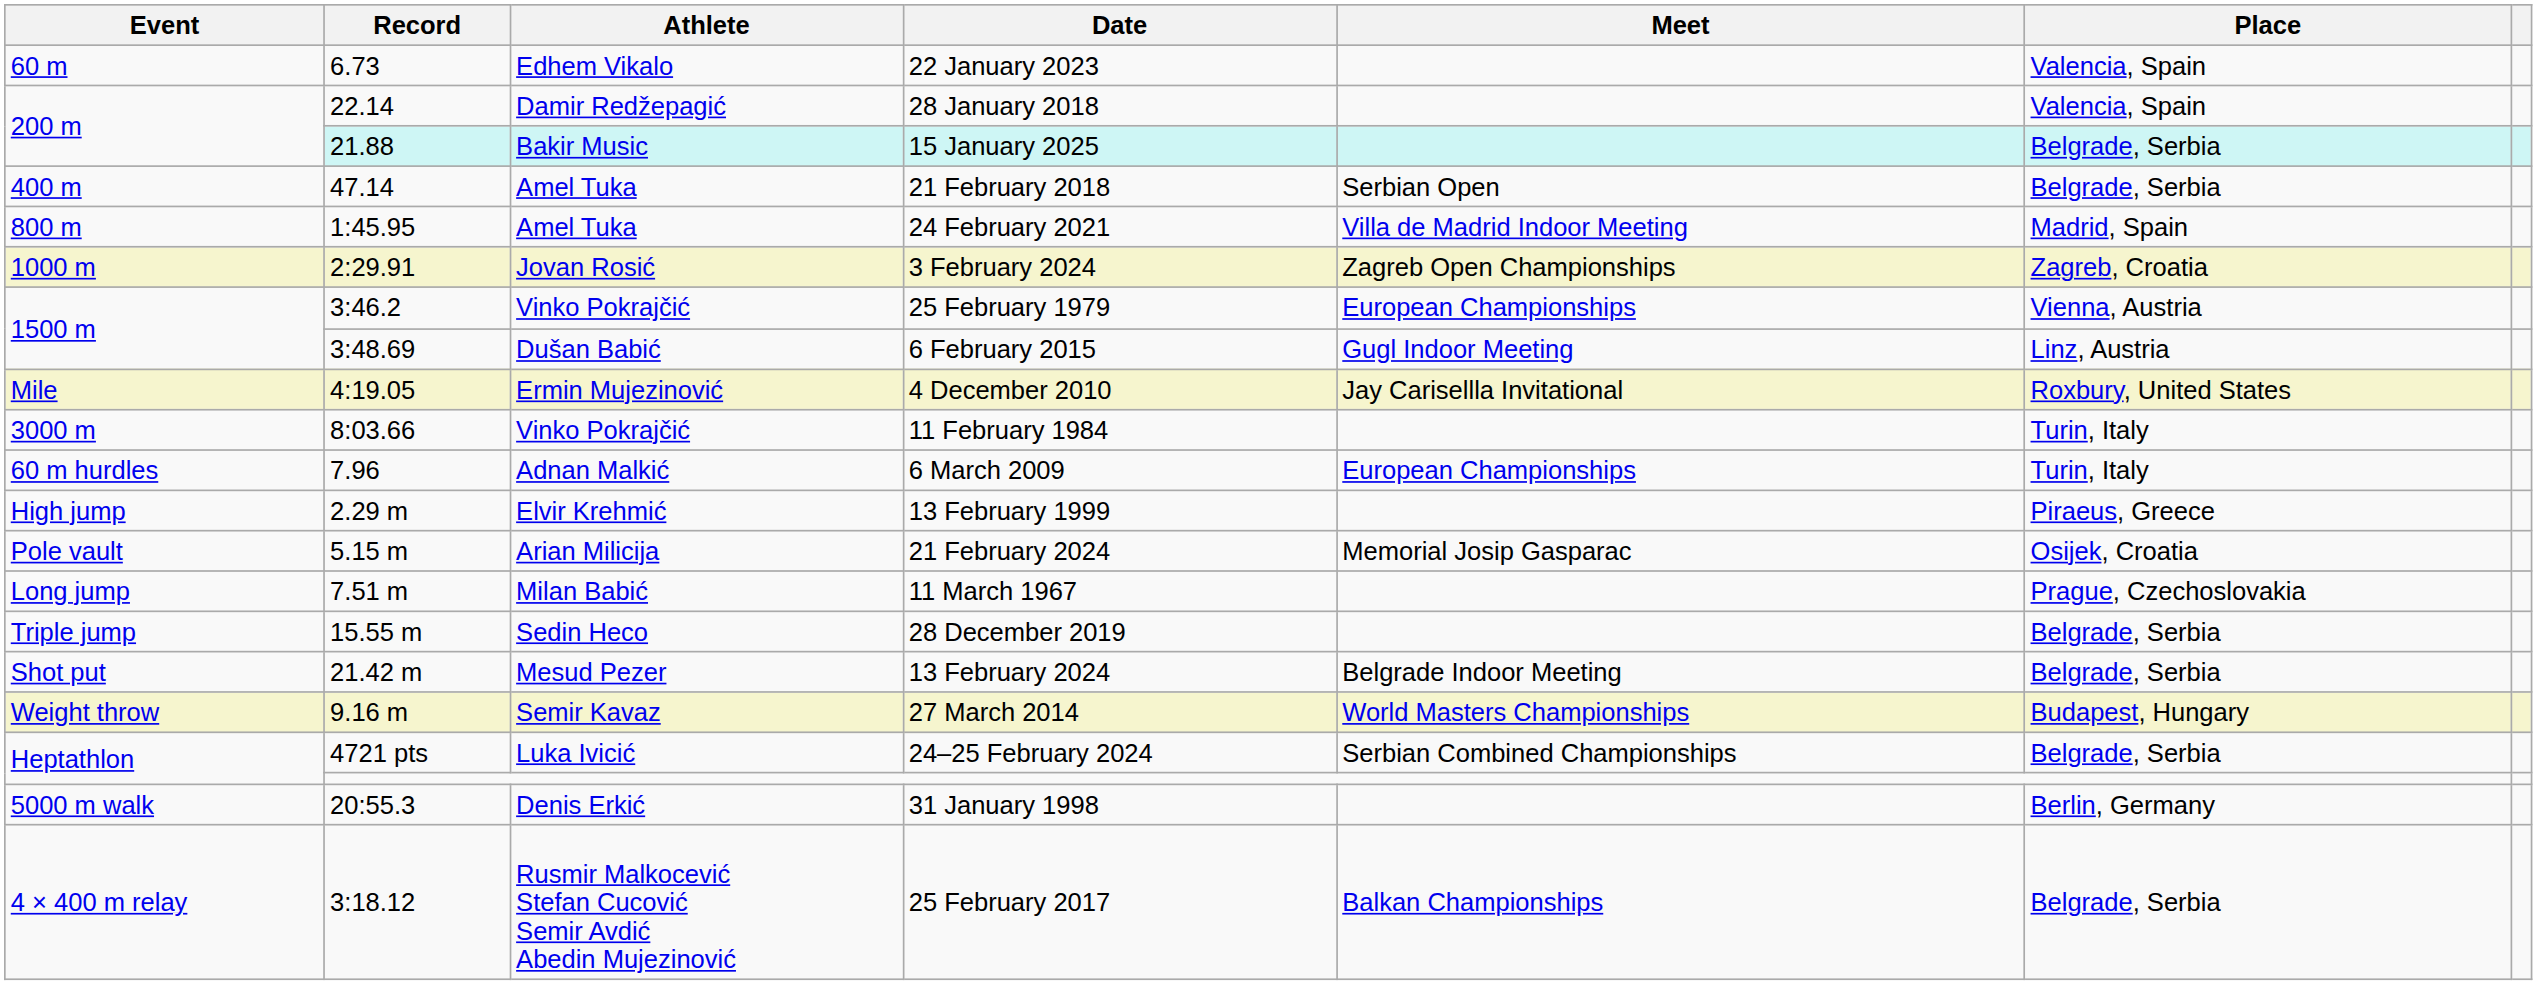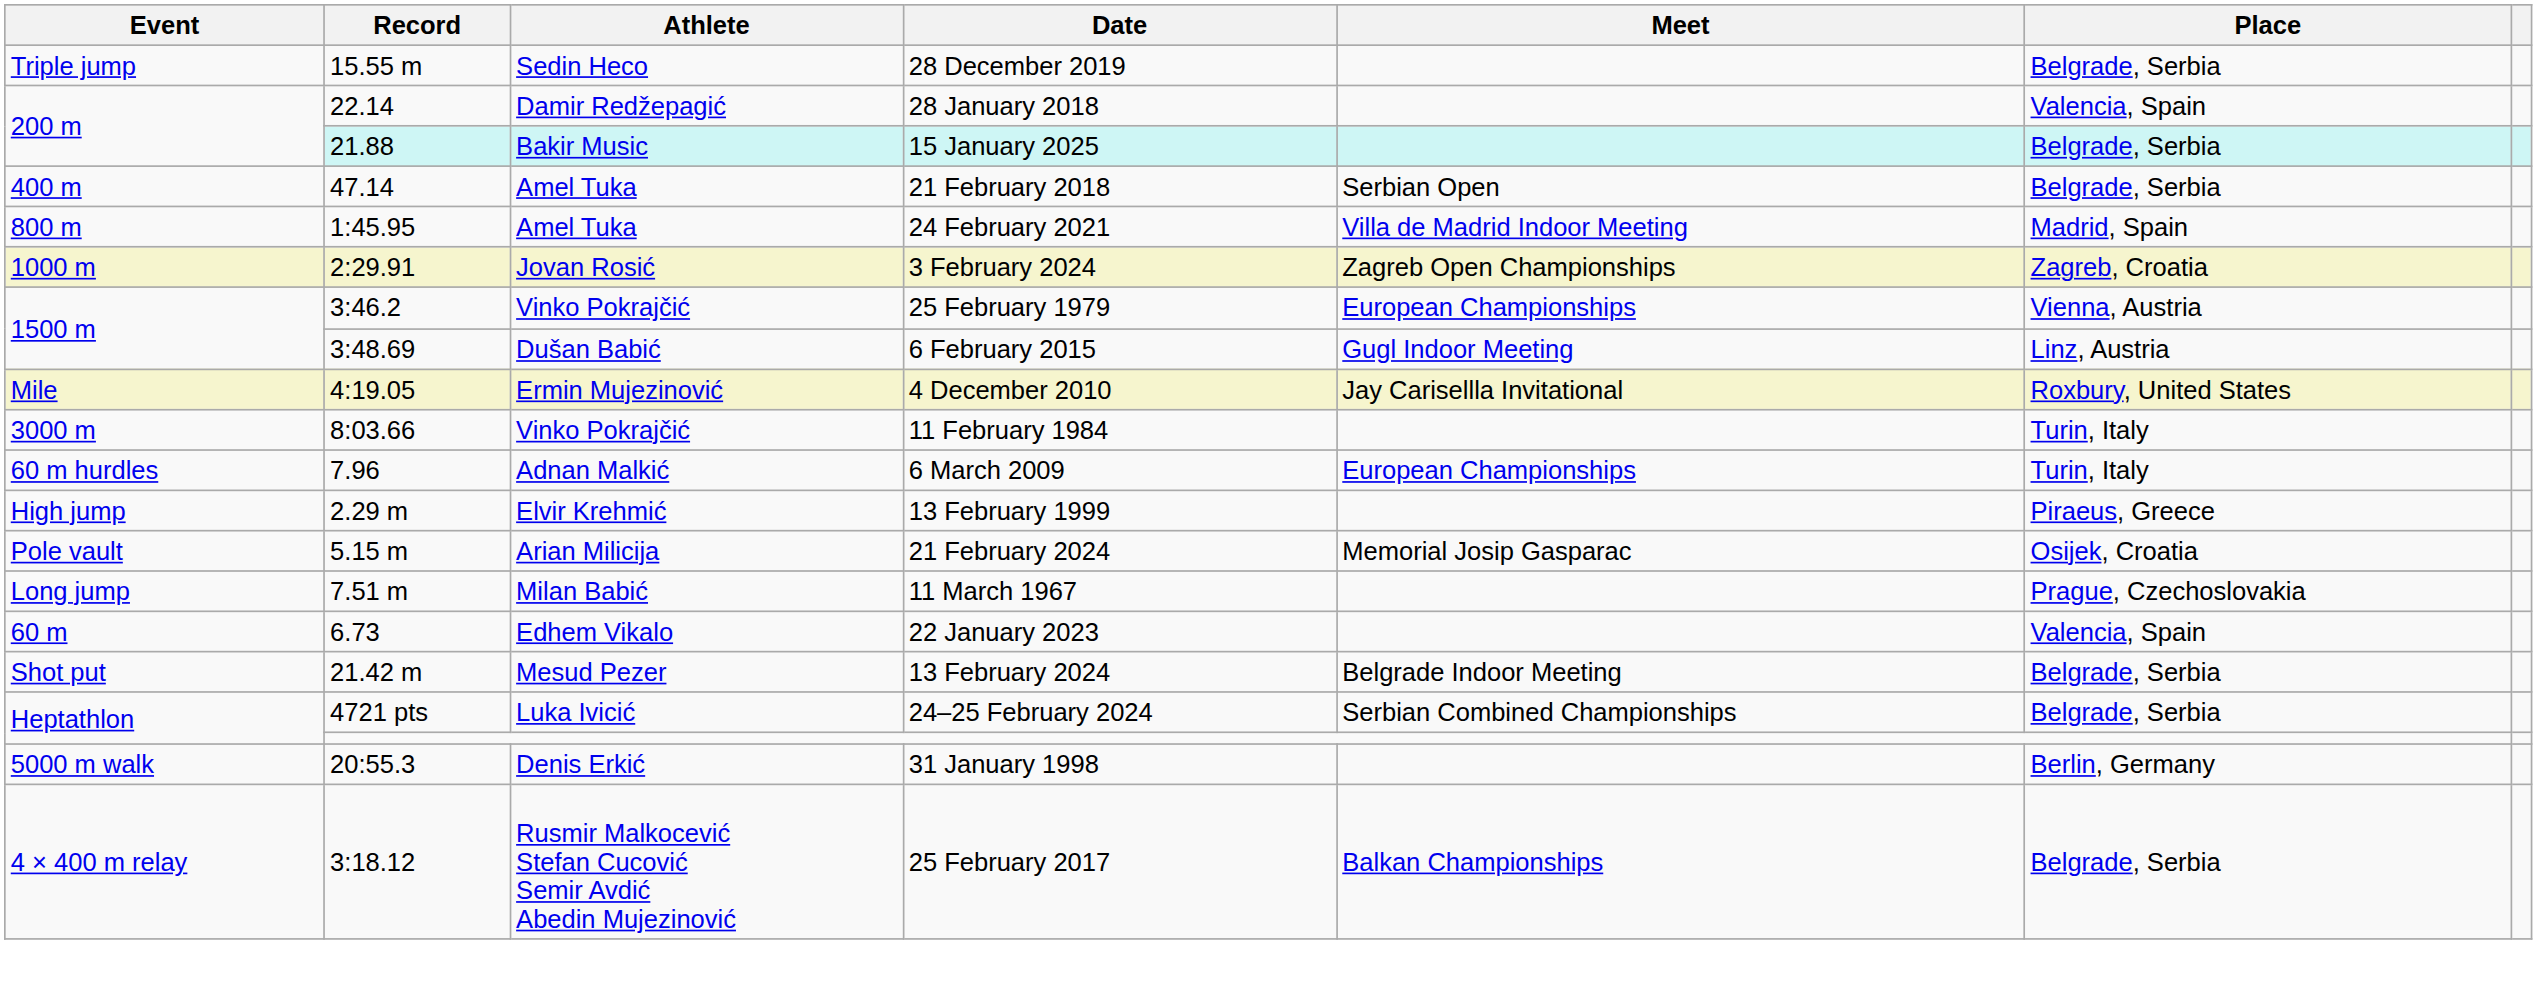 <table class="wikitable" style="font-size:95%; width: 95%;">
 <tr>
 <th>Event</th>
 <th>Record</th>
 <th>Athlete</th>
 <th>Date</th>
 <th>Meet</th>
 <th>Place</th>
 <th></th>
 </tr>
 <tr>
-<td><a href='#'>60 m</a></td>
-<td>6.73</td>
-<td><a href='#'>Edhem Vikalo</a></td>
-<td>22 January 2023</td>
+<td><a href='#'>Triple jump</a></td>
+<td>15.55 m</td>
+<td><a href='#'>Sedin Heco</a></td>
+<td>28 December 2019</td>
 <td></td>
-<td><a href='#'>Valencia</a>, Spain</td>
+<td><a href='#'>Belgrade</a>, Serbia</td>
 <td></td>
 </tr>
 <tr>
 <td rowspan=2><a href='#'>200 m</a></td>
 <td>22.14</td>
 <td><a href='#'>Damir Redžepagić</a></td>
 <td>28 January 2018</td>
 <td></td>
 <td><a href='#'>Valencia</a>, Spain</td>
 <td></td>
 </tr>
 <tr style="background:#cef6f5;">
 <td>21.88</td>
 <td><a href='#'>Bakir Music</a></td>
 <td>15 January 2025</td>
 <td></td>
 <td><a href='#'>Belgrade</a>, Serbia</td>
 <td></td>
 </tr>
 <tr>
 <td><a href='#'>400 m</a></td>
 <td>47.14</td>
 <td><a href='#'>Amel Tuka</a></td>
 <td>21 February 2018</td>
 <td>Serbian Open</td>
 <td><a href='#'>Belgrade</a>, Serbia</td>
 <td></td>
 </tr>
 <tr>
 <td><a href='#'>800 m</a></td>
 <td>1:45.95</td>
 <td><a href='#'>Amel Tuka</a></td>
 <td>24 February 2021</td>
 <td><a href='#'>Villa de Madrid Indoor Meeting</a></td>
 <td><a href='#'>Madrid</a>, Spain</td>
 <td></td>
 </tr>
 <tr style="background:#f6F5CE;">
 <td><a href='#'>1000 m</a></td>
 <td>2:29.91</td>
 <td><a href='#'>Jovan Rosić</a></td>
 <td>3 February 2024</td>
 <td>Zagreb Open Championships</td>
 <td><a href='#'>Zagreb</a>, Croatia</td>
 <td></td>
 </tr>
 <tr>
 <td rowspan=2><a href='#'>1500 m</a></td>
 <td>3:46.2 </td>
 <td><a href='#'>Vinko Pokrajčić</a></td>
 <td>25 February 1979</td>
 <td><a href='#'>European Championships</a></td>
 <td><a href='#'>Vienna</a>, Austria</td>
 <td></td>
 </tr>
 <tr>
 <td>3:48.69</td>
 <td><a href='#'>Dušan Babić</a></td>
 <td>6 February 2015</td>
 <td><a href='#'>Gugl Indoor Meeting</a></td>
 <td><a href='#'>Linz</a>, Austria</td>
 <td></td>
 </tr>
 <tr style="background:#f6F5CE;">
 <td><a href='#'>Mile</a></td>
 <td>4:19.05</td>
 <td><a href='#'>Ermin Mujezinović</a></td>
 <td>4 December 2010</td>
 <td>Jay Carisellla Invitational</td>
 <td><a href='#'>Roxbury</a>, United States</td>
 <td></td>
 </tr>
 <tr>
 <td><a href='#'>3000 m</a></td>
 <td>8:03.66 </td>
 <td><a href='#'>Vinko Pokrajčić</a></td>
 <td>11 February 1984</td>
 <td></td>
 <td><a href='#'>Turin</a>, Italy</td>
 <td></td>
 </tr>
 <tr>
 <td><a href='#'>60 m hurdles</a></td>
 <td>7.96</td>
 <td><a href='#'>Adnan Malkić</a></td>
 <td>6 March 2009</td>
 <td><a href='#'>European Championships</a></td>
 <td><a href='#'>Turin</a>, Italy</td>
 <td></td>
 </tr>
 <tr>
 <td><a href='#'>High jump</a></td>
 <td>2.29 m</td>
 <td><a href='#'>Elvir Krehmić</a></td>
 <td>13 February 1999</td>
 <td></td>
 <td><a href='#'>Piraeus</a>, Greece</td>
 <td></td>
 </tr>
 <tr>
 <td><a href='#'>Pole vault</a></td>
 <td>5.15 m</td>
 <td><a href='#'>Arian Milicija</a></td>
 <td>21 February 2024</td>
 <td>Memorial Josip Gasparac</td>
 <td><a href='#'>Osijek</a>, Croatia</td>
 <td></td>
 </tr>
 <tr>
 <td><a href='#'>Long jump</a></td>
 <td>7.51 m</td>
 <td><a href='#'>Milan Babić</a></td>
 <td>11 March 1967</td>
 <td></td>
 <td><a href='#'>Prague</a>, Czechoslovakia</td>
 <td></td>
 </tr>
 <tr>
-<td><a href='#'>Triple jump</a></td>
-<td>15.55 m</td>
-<td><a href='#'>Sedin Heco</a></td>
-<td>28 December 2019</td>
+<td><a href='#'>60 m</a></td>
+<td>6.73</td>
+<td><a href='#'>Edhem Vikalo</a></td>
+<td>22 January 2023</td>
 <td></td>
-<td><a href='#'>Belgrade</a>, Serbia</td>
+<td><a href='#'>Valencia</a>, Spain</td>
 <td></td>
 </tr>
 <tr>
 <td><a href='#'>Shot put</a></td>
 <td>21.42 m</td>
 <td><a href='#'>Mesud Pezer</a></td>
 <td>13 February 2024</td>
 <td>Belgrade Indoor Meeting</td>
 <td><a href='#'>Belgrade</a>, Serbia</td>
-<td></td>
-</tr>
-<tr style="background:#f6F5CE;">
-<td><a href='#'>Weight throw</a></td>
-<td>9.16 m</td>
-<td><a href='#'>Semir Kavaz</a></td>
-<td>27 March 2014</td>
-<td><a href='#'>World Masters Championships</a></td>
-<td><a href='#'>Budapest</a>, Hungary</td>
 <td></td>
 </tr>
 <tr>
 <td rowspan=2><a href='#'>Heptathlon</a></td>
 <td>4721 pts</td>
 <td><a href='#'>Luka Ivicić</a></td>
 <td>24–25 February 2024</td>
 <td>Serbian Combined Championships</td>
 <td><a href='#'>Belgrade</a>, Serbia</td>
 <td></td>
 </tr>
 <tr>
 <td colspan=5></td>
 <td></td>
 </tr>
 <tr>
 <td><a href='#'>5000 m walk</a></td>
 <td>20:55.3</td>
 <td><a href='#'>Denis Erkić</a></td>
 <td>31 January 1998</td>
 <td></td>
 <td><a href='#'>Berlin</a>, Germany</td>
 <td></td>
 </tr>
 <tr>
 <td><a href='#'>4 × 400 m relay</a></td>
 <td>3:18.12</td>
 <td><br><a href='#'>Rusmir Malkocević</a><br><a href='#'>Stefan Cucović</a><br><a href='#'>Semir Avdić</a><br><a href='#'>Abedin Mujezinović</a></td>
 <td>25 February 2017</td>
 <td><a href='#'>Balkan Championships</a></td>
 <td><a href='#'>Belgrade</a>, Serbia</td>
 <td></td>
 </tr>
 </table>
